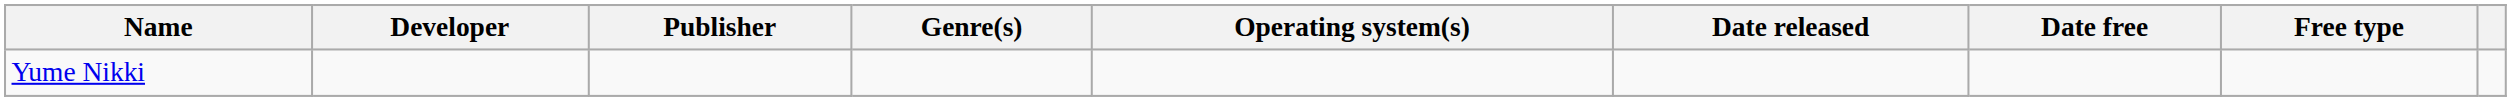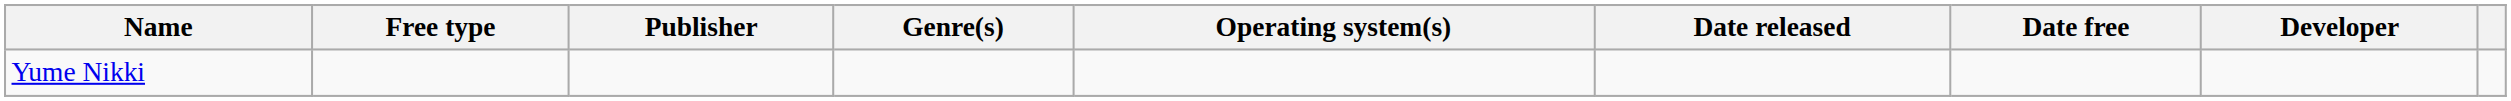 <table class="wikitable sortable" style="font-size:85%; width:98%">
 <tr>
 <th>Name</th>
-<th>Developer</th>
+<th>Free type</th>
 <th>Publisher</th>
 <th>Genre(s)</th>
 <th>Operating system(s)</th>
 <th>Date released</th>
 <th>Date free</th>
-<th>Free type</th>
+<th>Developer</th>
 <th></th>
 </tr>
 <tr>
 <td><a href='#'>Yume Nikki</a></td>
 <td></td>
 <td></td>
 <td></td>
 <td></td>
 <td></td>
 <td></td>
 <td></td>
 <td></td>
 </tr>
 </table>
